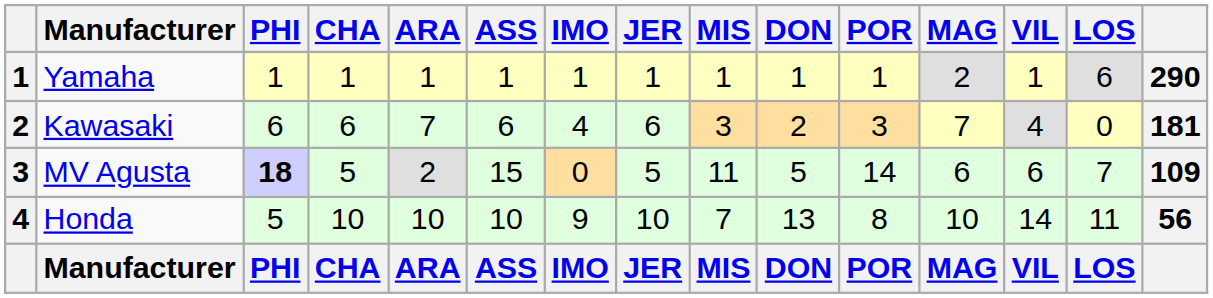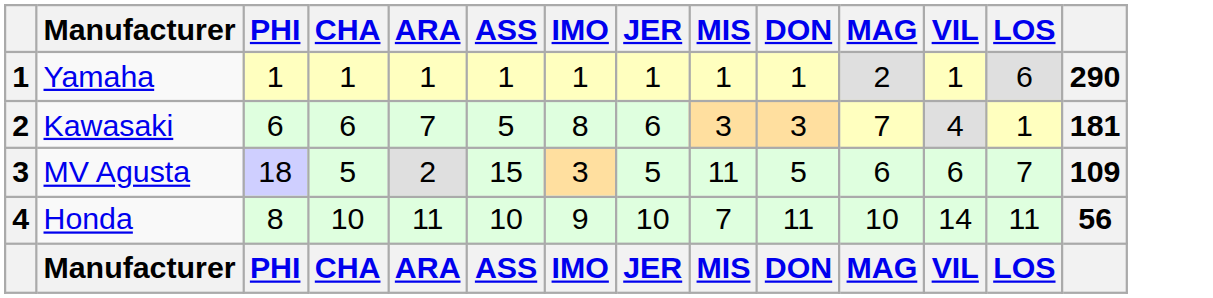 <table class="wikitable" style="font-size: 85%; text-align: center">
 <tr valign="top">
 <th valign="middle"></th>
 <th valign="middle">Manufacturer</th>
 <th><a href='#'>PHI</a><br></th>
 <th><a href='#'>CHA</a><br></th>
 <th><a href='#'>ARA</a><br></th>
 <th><a href='#'>ASS</a><br></th>
 <th><a href='#'>IMO</a><br></th>
 <th><a href='#'>JER</a><br></th>
 <th><a href='#'>MIS</a><br></th>
 <th><a href='#'>DON</a><br></th>
-<th><a href='#'>POR</a><br></th>
 <th><a href='#'>MAG</a><br></th>
 <th><a href='#'>VIL</a><br></th>
 <th><a href='#'>LOS</a><br></th>
 <th valign="middle"></th>
 </tr>
 <tr>
 <th>1</th>
 <td align=left> <a href='#'>Yamaha</a></td>
-<td style="background:#ffffbf;">1</td>
 <td style="background:#ffffbf;">1</td>
 <td style="background:#ffffbf;">1</td>
 <td style="background:#ffffbf;">1</td>
 <td style="background:#ffffbf;">1</td>
 <td style="background:#ffffbf;">1</td>
 <td style="background:#ffffbf;">1</td>
 <td style="background:#ffffbf;">1</td>
 <td style="background:#ffffbf;">1</td>
 <td style="background:#dfdfdf;">2</td>
 <td style="background:#ffffbf;">1</td>
 <td style="background:#dfdfdf;">6</td>
 <th>290</th>
 </tr>
 <tr>
 <th>2</th>
 <td align=left> <a href='#'>Kawasaki</a></td>
 <td style="background:#dfffdf;">6</td>
 <td style="background:#dfffdf;">6</td>
 <td style="background:#dfffdf;">7</td>
-<td style="background:#dfffdf;">6</td>
-<td style="background:#dfffdf;">4</td>
+<td style="background:#dfffdf;">5</td>
+<td style="background:#dfffdf;">8</td>
 <td style="background:#dfffdf;">6</td>
 <td style="background:#ffdf9f;">3</td>
-<td style="background:#ffdf9f;">2</td>
 <td style="background:#ffdf9f;">3</td>
 <td style="background:#ffffbf;">7</td>
 <td style="background:#dfdfdf;">4</td>
-<td style="background:#ffffbf;">0</td>
+<td style="background:#ffffbf;">1</td>
 <th>181</th>
 </tr>
 <tr>
 <th>3</th>
 <td align=left> <a href='#'>MV Agusta</a></td>
-<td style="background:#cfcfff;"><strong>18</strong></td>
+<td style="background:#cfcfff;">18</td>
 <td style="background:#dfffdf;">5</td>
 <td style="background:#dfdfdf;">2</td>
 <td style="background:#dfffdf;">15</td>
-<td style="background:#ffdf9f;">0</td>
+<td style="background:#ffdf9f;">3</td>
 <td style="background:#dfffdf;">5</td>
 <td style="background:#dfffdf;">11</td>
 <td style="background:#dfffdf;">5</td>
-<td style="background:#dfffdf;">14</td>
 <td style="background:#dfffdf;">6</td>
 <td style="background:#dfffdf;">6</td>
 <td style="background:#dfffdf;">7</td>
 <th>109</th>
 </tr>
 <tr>
 <th>4</th>
 <td align=left> <a href='#'>Honda</a></td>
-<td style="background:#dfffdf;">5</td>
+<td style="background:#dfffdf;">8</td>
 <td style="background:#dfffdf;">10</td>
-<td style="background:#dfffdf;">10</td>
+<td style="background:#dfffdf;">11</td>
 <td style="background:#dfffdf;">10</td>
 <td style="background:#dfffdf;">9</td>
 <td style="background:#dfffdf;">10</td>
 <td style="background:#dfffdf;">7</td>
-<td style="background:#dfffdf;">13</td>
-<td style="background:#dfffdf;">8</td>
+<td style="background:#dfffdf;">11</td>
 <td style="background:#dfffdf;">10</td>
 <td style="background:#dfffdf;">14</td>
 <td style="background:#dfffdf;">11</td>
 <th>56</th>
 </tr>
 <tr valign="top">
 <th valign="middle"></th>
 <th valign="middle">Manufacturer</th>
 <th><a href='#'>PHI</a><br></th>
 <th><a href='#'>CHA</a><br></th>
 <th><a href='#'>ARA</a><br></th>
 <th><a href='#'>ASS</a><br></th>
 <th><a href='#'>IMO</a><br></th>
 <th><a href='#'>JER</a><br></th>
 <th><a href='#'>MIS</a><br></th>
 <th><a href='#'>DON</a><br></th>
-<th><a href='#'>POR</a><br></th>
 <th><a href='#'>MAG</a><br></th>
 <th><a href='#'>VIL</a><br></th>
 <th><a href='#'>LOS</a><br></th>
 <th valign="middle"></th>
 </tr>
 </table>
